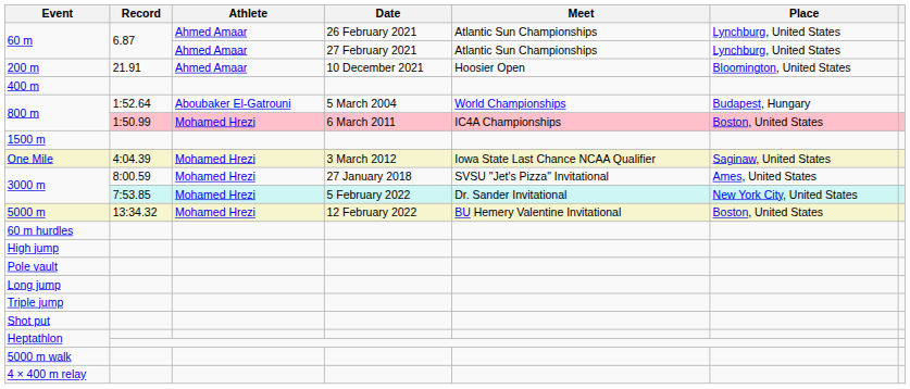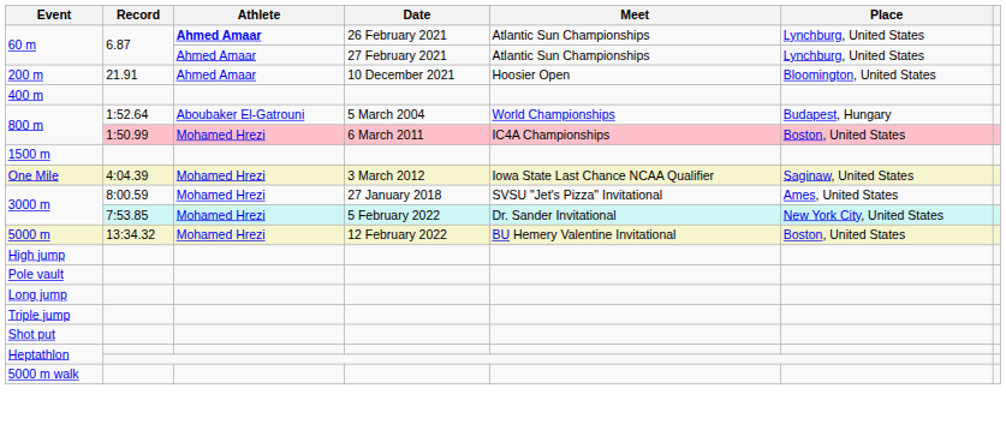 <table class="wikitable" style="font-size:95%; width: 95%;">
 <tr>
 <th>Event</th>
 <th>Record</th>
 <th>Athlete</th>
 <th>Date</th>
 <th>Meet</th>
 <th>Place</th>
 <th></th>
 </tr>
 <tr>
 <td rowspan=2><a href='#'>60 m</a></td>
 <td rowspan=2>6.87</td>
-<td><a href='#'>Ahmed Amaar</a></td>
+<td><strong><a href='#'>Ahmed Amaar</a></strong></td>
 <td>26 February 2021</td>
 <td>Atlantic Sun Championships</td>
 <td><a href='#'>Lynchburg</a>, United States</td>
 <td></td>
 </tr>
 <tr>
 <td><a href='#'>Ahmed Amaar</a></td>
 <td>27 February 2021</td>
 <td>Atlantic Sun Championships</td>
 <td><a href='#'>Lynchburg</a>, United States</td>
 <td></td>
 </tr>
 <tr>
 <td><a href='#'>200 m</a></td>
 <td>21.91</td>
 <td><a href='#'>Ahmed Amaar</a></td>
 <td>10 December 2021</td>
 <td>Hoosier Open</td>
 <td><a href='#'>Bloomington</a>, United States</td>
 <td></td>
 </tr>
 <tr>
 <td><a href='#'>400 m</a></td>
 <td></td>
 <td></td>
 <td></td>
 <td></td>
 <td></td>
 <td></td>
 </tr>
 <tr>
 <td rowspan=2><a href='#'>800 m</a></td>
 <td>1:52.64</td>
 <td><a href='#'>Aboubaker El-Gatrouni</a></td>
 <td>5 March 2004</td>
 <td><a href='#'>World Championships</a></td>
 <td><a href='#'>Budapest</a>, Hungary</td>
 <td></td>
 </tr>
 <tr style="background:pink">
 <td>1:50.99</td>
 <td><a href='#'>Mohamed Hrezi</a></td>
 <td>6 March 2011</td>
 <td>IC4A Championships</td>
 <td><a href='#'>Boston</a>, United States</td>
 <td></td>
 </tr>
 <tr>
 <td><a href='#'>1500 m</a></td>
 <td></td>
 <td></td>
 <td></td>
 <td></td>
 <td></td>
 <td></td>
 </tr>
 <tr style="background:#f6F5CE;">
 <td><a href='#'>One Mile</a></td>
 <td>4:04.39 </td>
 <td><a href='#'>Mohamed Hrezi</a></td>
 <td>3 March 2012</td>
 <td>Iowa State Last Chance NCAA Qualifier</td>
 <td><a href='#'>Saginaw</a>, United States</td>
 <td></td>
 </tr>
 <tr>
 <td rowspan=2><a href='#'>3000 m</a></td>
 <td>8:00.59</td>
 <td><a href='#'>Mohamed Hrezi</a></td>
 <td>27 January 2018</td>
 <td>SVSU "Jet's Pizza" Invitational</td>
 <td><a href='#'>Ames</a>, United States</td>
 <td></td>
 </tr>
 <tr bgcolor=#CEF6F5>
 <td>7:53.85</td>
 <td><a href='#'>Mohamed Hrezi</a></td>
 <td>5 February 2022</td>
 <td>Dr. Sander Invitational</td>
 <td><a href='#'>New York City</a>, United States</td>
 <td></td>
 </tr>
 <tr style="background:#f6F5CE;">
 <td><a href='#'>5000 m</a></td>
 <td>13:34.32</td>
 <td><a href='#'>Mohamed Hrezi</a></td>
 <td>12 February 2022</td>
 <td><a href='#'>BU</a> Hemery Valentine Invitational</td>
 <td><a href='#'>Boston</a>, United States</td>
 <td></td>
 </tr>
 <tr>
-<td><a href='#'>60 m hurdles</a></td>
-<td></td>
-<td></td>
-<td></td>
-<td></td>
-<td></td>
-<td></td>
-</tr>
-<tr>
 <td><a href='#'>High jump</a></td>
 <td></td>
 <td></td>
 <td></td>
 <td></td>
 <td></td>
 <td></td>
 </tr>
 <tr>
 <td><a href='#'>Pole vault</a></td>
 <td></td>
 <td></td>
 <td></td>
 <td></td>
 <td></td>
 <td></td>
 </tr>
 <tr>
 <td><a href='#'>Long jump</a></td>
 <td></td>
 <td></td>
 <td></td>
 <td></td>
 <td></td>
 <td></td>
 </tr>
 <tr>
 <td><a href='#'>Triple jump</a></td>
 <td></td>
 <td></td>
 <td></td>
 <td></td>
 <td></td>
 <td></td>
 </tr>
 <tr>
 <td><a href='#'>Shot put</a></td>
 <td></td>
 <td></td>
 <td></td>
 <td></td>
 <td></td>
 <td></td>
 </tr>
 <tr>
 <td rowspan=2><a href='#'>Heptathlon</a></td>
 <td></td>
 <td></td>
 <td></td>
 <td></td>
 <td></td>
 <td></td>
 </tr>
 <tr>
 <td colspan=5></td>
 <td></td>
 </tr>
 <tr>
 <td><a href='#'>5000 m walk</a></td>
 <td></td>
 <td></td>
 <td></td>
 <td></td>
 <td></td>
 <td></td>
 </tr>
-<tr>
-<td><a href='#'>4 × 400 m relay</a></td>
-<td></td>
-<td></td>
-<td></td>
-<td></td>
-<td></td>
-<td></td>
-</tr>
 </table>
